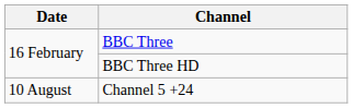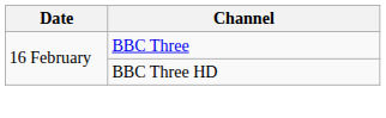 <table class="wikitable">
 <tr>
 <th width=90>Date</th>
 <th width=250>Channel</th>
 </tr>
 <tr>
 <td rowspan="2">16 February</td>
 <td><a href='#'>BBC Three</a></td>
 </tr>
 <tr>
 <td>BBC Three HD</td>
 </tr>
-<tr>
-<td>10 August</td>
-<td>Channel 5 +24</td>
-</tr>
 </table>
